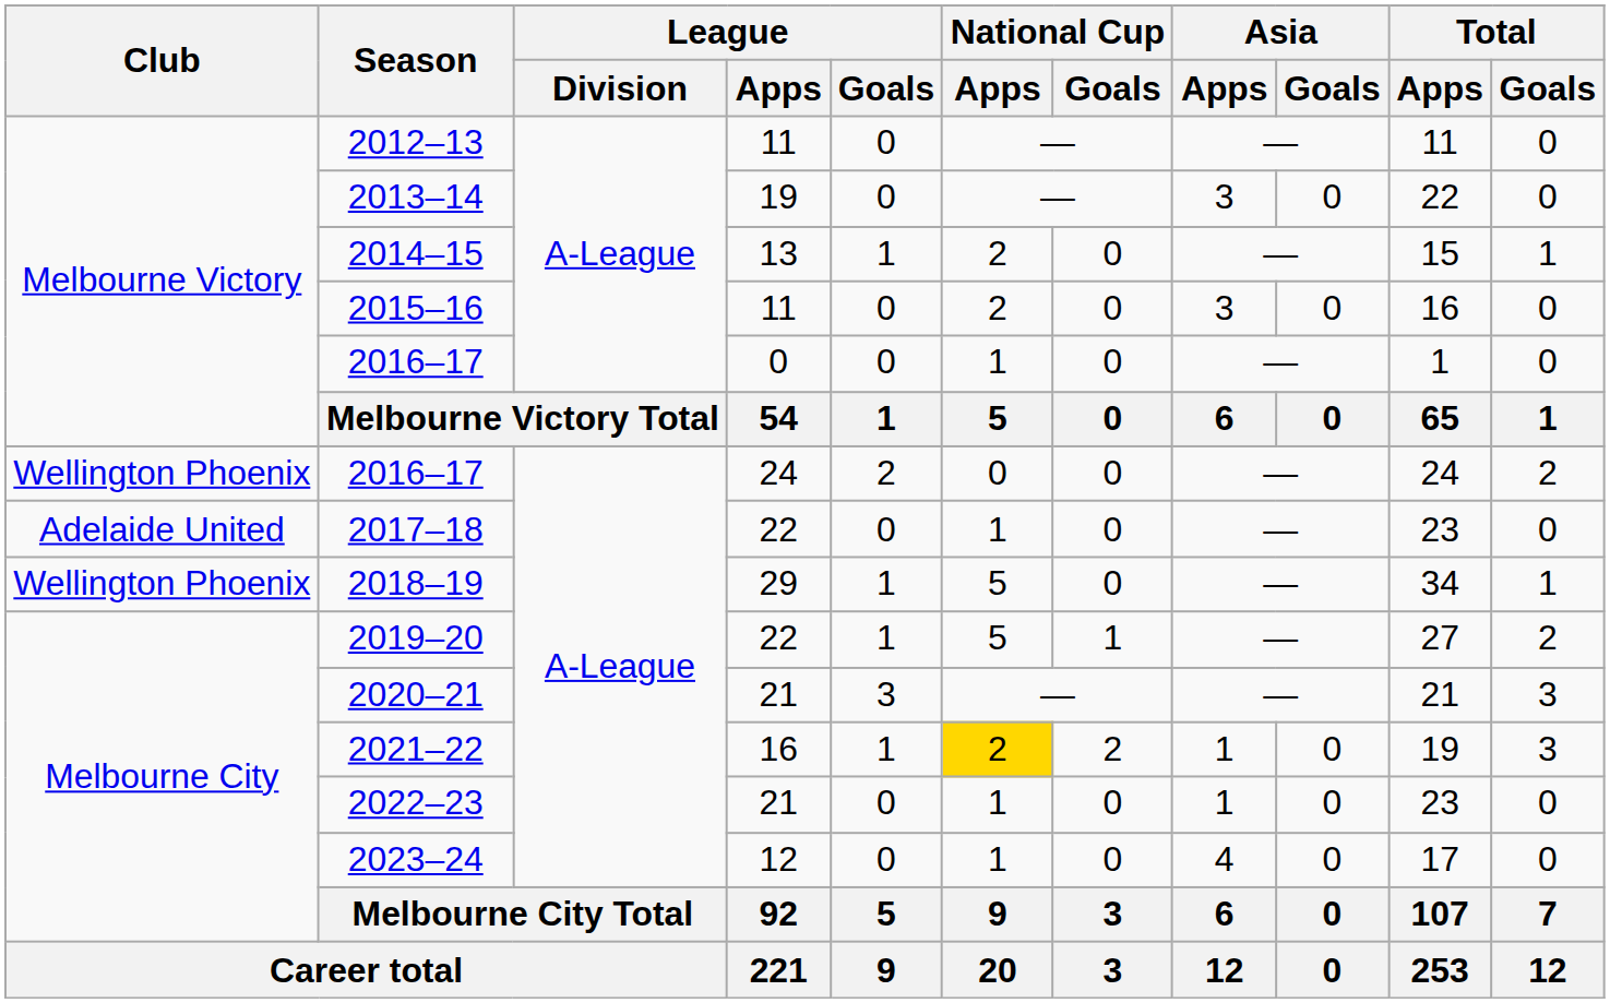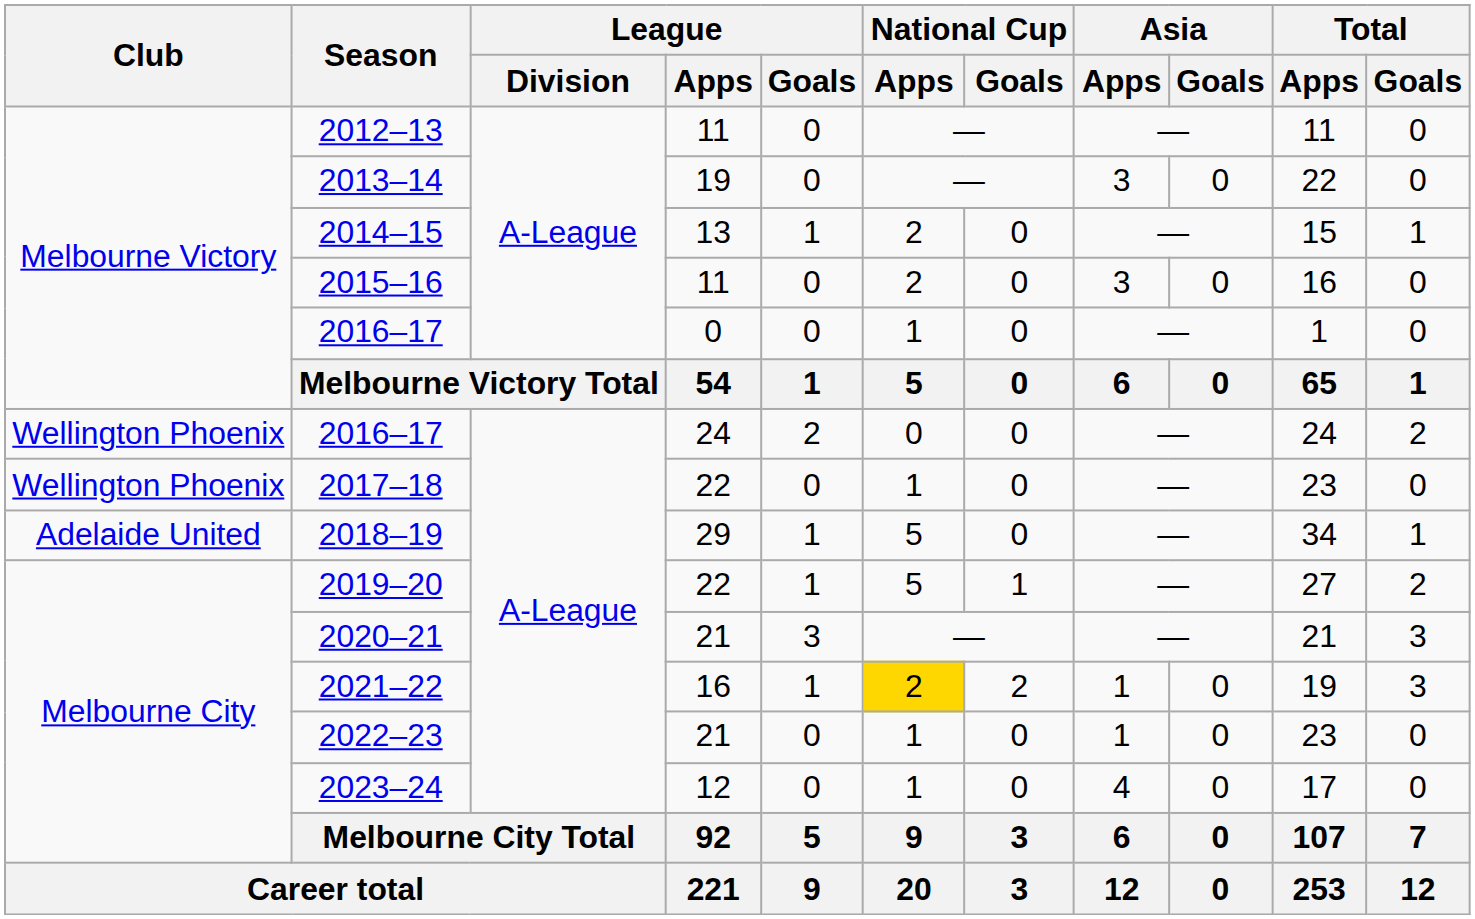 <table class="wikitable" style="text-align:center">
 <tr>
 <th rowspan=2>Club</th>
 <th rowspan=2>Season</th>
 <th colspan=3>League</th>
 <th colspan=2>National Cup</th>
 <th colspan=2>Asia</th>
 <th colspan=2>Total</th>
 </tr>
 <tr>
 <th>Division</th>
 <th>Apps</th>
 <th>Goals</th>
 <th>Apps</th>
 <th>Goals</th>
 <th>Apps</th>
 <th>Goals</th>
 <th>Apps</th>
 <th>Goals</th>
 </tr>
 <tr>
 <td rowspan="6"><a href='#'>Melbourne Victory</a></td>
 <td><a href='#'>2012–13</a></td>
 <td rowspan="5"><a href='#'>A-League</a></td>
 <td>11</td>
 <td>0</td>
 <td colspan="2">—</td>
 <td colspan="2">—</td>
 <td>11</td>
 <td>0</td>
 </tr>
 <tr>
 <td><a href='#'>2013–14</a></td>
 <td>19</td>
 <td>0</td>
 <td colspan="2">—</td>
 <td>3</td>
 <td>0</td>
 <td>22</td>
 <td>0</td>
 </tr>
 <tr>
 <td><a href='#'>2014–15</a></td>
 <td>13</td>
 <td>1</td>
 <td>2</td>
 <td>0</td>
 <td colspan="2">—</td>
 <td>15</td>
 <td>1</td>
 </tr>
 <tr>
 <td><a href='#'>2015–16</a></td>
 <td>11</td>
 <td>0</td>
 <td>2</td>
 <td>0</td>
 <td>3</td>
 <td>0</td>
 <td>16</td>
 <td>0</td>
 </tr>
 <tr>
 <td><a href='#'>2016–17</a></td>
 <td>0</td>
 <td>0</td>
 <td>1</td>
 <td>0</td>
 <td colspan="2">—</td>
 <td>1</td>
 <td>0</td>
 </tr>
 <tr>
 <th colspan=2>Melbourne Victory Total</th>
 <th>54</th>
 <th>1</th>
 <th>5</th>
 <th>0</th>
 <th>6</th>
 <th>0</th>
 <th>65</th>
 <th>1</th>
 </tr>
 <tr>
 <td><a href='#'>Wellington Phoenix</a></td>
 <td><a href='#'>2016–17</a></td>
 <td rowspan="8"><a href='#'>A-League</a></td>
 <td>24</td>
 <td>2</td>
 <td>0</td>
 <td>0</td>
 <td colspan="2">—</td>
 <td>24</td>
 <td>2</td>
 </tr>
 <tr>
-<td><a href='#'>Adelaide United</a></td>
+<td><a href='#'>Wellington Phoenix</a></td>
 <td><a href='#'>2017–18</a></td>
 <td>22</td>
 <td>0</td>
 <td>1</td>
 <td>0</td>
 <td colspan="2">—</td>
 <td>23</td>
 <td>0</td>
 </tr>
 <tr>
-<td><a href='#'>Wellington Phoenix</a></td>
+<td><a href='#'>Adelaide United</a></td>
 <td><a href='#'>2018–19</a></td>
 <td>29</td>
 <td>1</td>
 <td>5</td>
 <td>0</td>
 <td colspan="2">—</td>
 <td>34</td>
 <td>1</td>
 </tr>
 <tr>
 <td rowspan="6"><a href='#'>Melbourne City</a></td>
 <td><a href='#'>2019–20</a></td>
 <td>22</td>
 <td>1</td>
 <td>5</td>
 <td>1</td>
 <td colspan="2">—</td>
 <td>27</td>
 <td>2</td>
 </tr>
 <tr>
 <td><a href='#'>2020–21</a></td>
 <td>21</td>
 <td>3</td>
 <td colspan="2">—</td>
 <td colspan="2">—</td>
 <td>21</td>
 <td>3</td>
 </tr>
 <tr>
 <td><a href='#'>2021–22</a></td>
 <td>16</td>
 <td>1</td>
 <td style="background: gold;">2</td>
 <td>2</td>
 <td>1</td>
 <td>0</td>
 <td>19</td>
 <td>3</td>
 </tr>
 <tr>
 <td><a href='#'>2022–23</a></td>
 <td>21</td>
 <td>0</td>
 <td>1</td>
 <td>0</td>
 <td>1</td>
 <td>0</td>
 <td>23</td>
 <td>0</td>
 </tr>
 <tr>
 <td><a href='#'>2023–24</a></td>
 <td>12</td>
 <td>0</td>
 <td>1</td>
 <td>0</td>
 <td>4</td>
 <td>0</td>
 <td>17</td>
 <td>0</td>
 </tr>
 <tr>
 <th colspan="2">Melbourne City Total</th>
 <th>92</th>
 <th>5</th>
 <th>9</th>
 <th>3</th>
 <th>6</th>
 <th>0</th>
 <th>107</th>
 <th>7</th>
 </tr>
 <tr>
 <th colspan="3">Career total</th>
 <th>221</th>
 <th>9</th>
 <th>20</th>
 <th>3</th>
 <th>12</th>
 <th>0</th>
 <th>253</th>
 <th>12</th>
 </tr>
 </table>
